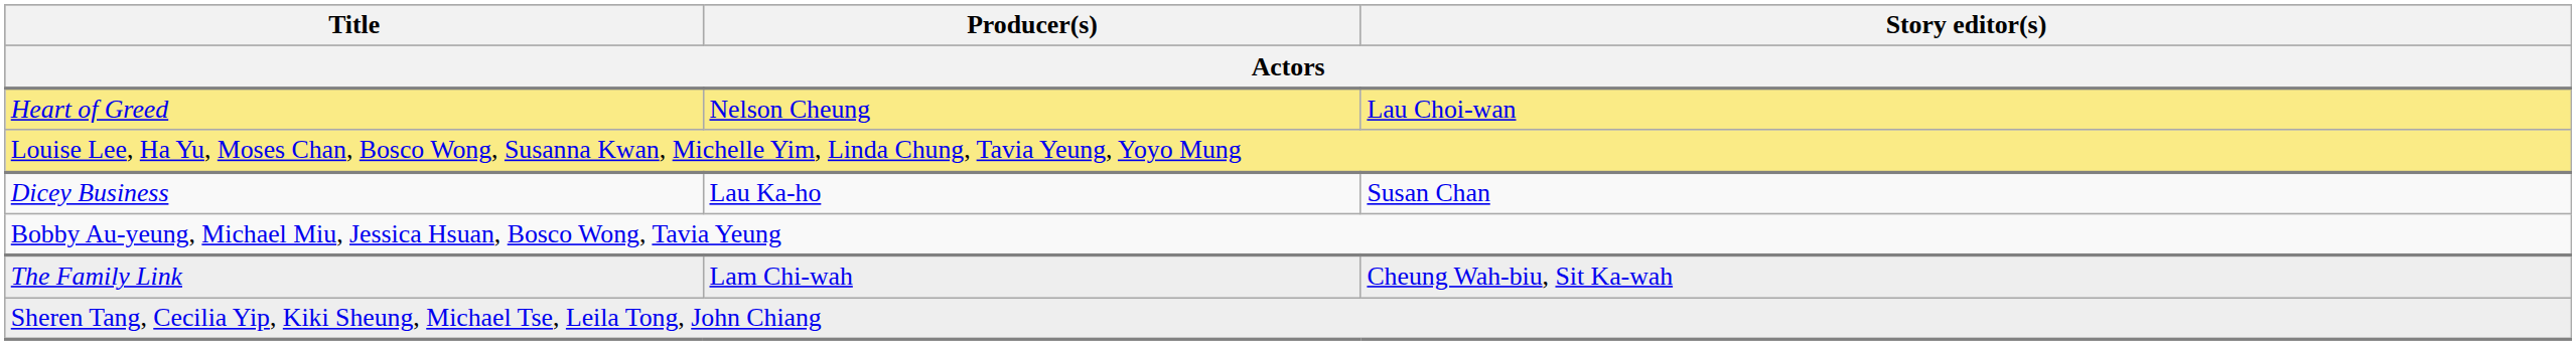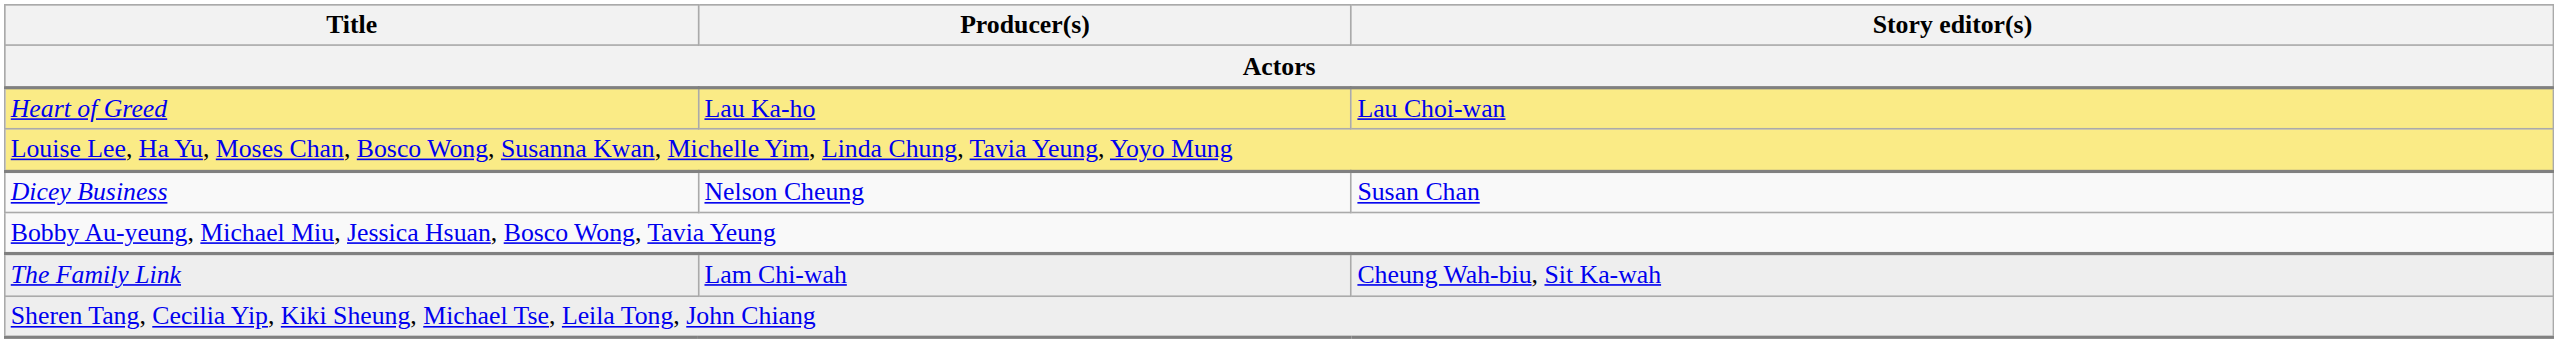 <table class="wikitable" border="1" width="100%">
 <tr style="background:#bebebe">
 <th>Title</th>
 <th>Producer(s)</th>
 <th>Story editor(s)</th>
 </tr>
 <tr style="background:#bebebe">
 <th colspan="3" style="border-bottom:2px solid grey">Actors</th>
 </tr>
 <tr style="background:#FAEB86">
 <td><em><a href='#'>Heart of Greed</a></em></td>
-<td><a href='#'>Nelson Cheung</a></td>
+<td><a href='#'>Lau Ka-ho</a></td>
 <td><a href='#'>Lau Choi-wan</a></td>
 </tr>
 <tr style="background:#FAEB86">
 <td colspan="3" style="border-bottom:2px solid grey"><a href='#'>Louise Lee</a>, <a href='#'>Ha Yu</a>, <a href='#'>Moses Chan</a>, <a href='#'>Bosco Wong</a>, <a href='#'>Susanna Kwan</a>, <a href='#'>Michelle Yim</a>, <a href='#'>Linda Chung</a>, <a href='#'>Tavia Yeung</a>, <a href='#'>Yoyo Mung</a></td>
 </tr>
 <tr>
 <td><em><a href='#'>Dicey Business</a></em></td>
-<td><a href='#'>Lau Ka-ho</a></td>
+<td><a href='#'>Nelson Cheung</a></td>
 <td><a href='#'>Susan Chan</a></td>
 </tr>
 <tr>
 <td colspan="3" style="border-bottom:2px solid grey"><a href='#'>Bobby Au-yeung</a>, <a href='#'>Michael Miu</a>, <a href='#'>Jessica Hsuan</a>, <a href='#'>Bosco Wong</a>, <a href='#'>Tavia Yeung</a></td>
 </tr>
 <tr style="background:#EEEEEE">
 <td><em><a href='#'>The Family Link</a></em></td>
 <td><a href='#'>Lam Chi-wah</a></td>
 <td><a href='#'>Cheung Wah-biu</a>, <a href='#'>Sit Ka-wah</a></td>
 </tr>
 <tr style="background:#EEEEEE">
 <td colspan="3" style="border-bottom:2px solid grey"><a href='#'>Sheren Tang</a>, <a href='#'>Cecilia Yip</a>, <a href='#'>Kiki Sheung</a>, <a href='#'>Michael Tse</a>, <a href='#'>Leila Tong</a>, <a href='#'>John Chiang</a></td>
 </tr>
 </table>
